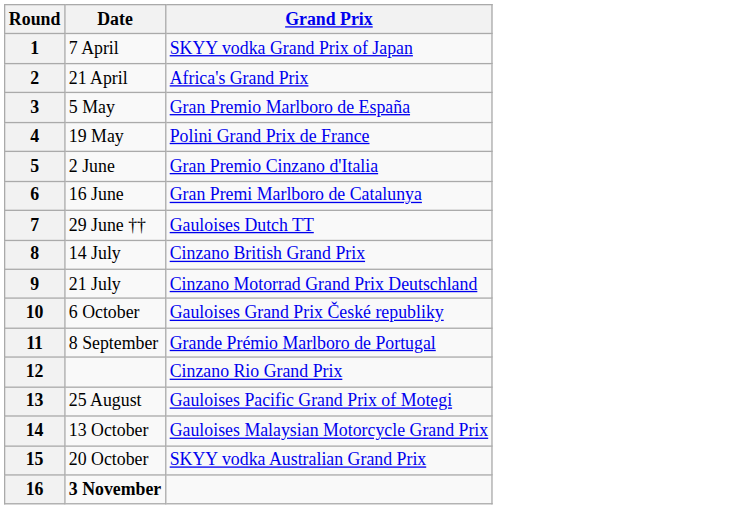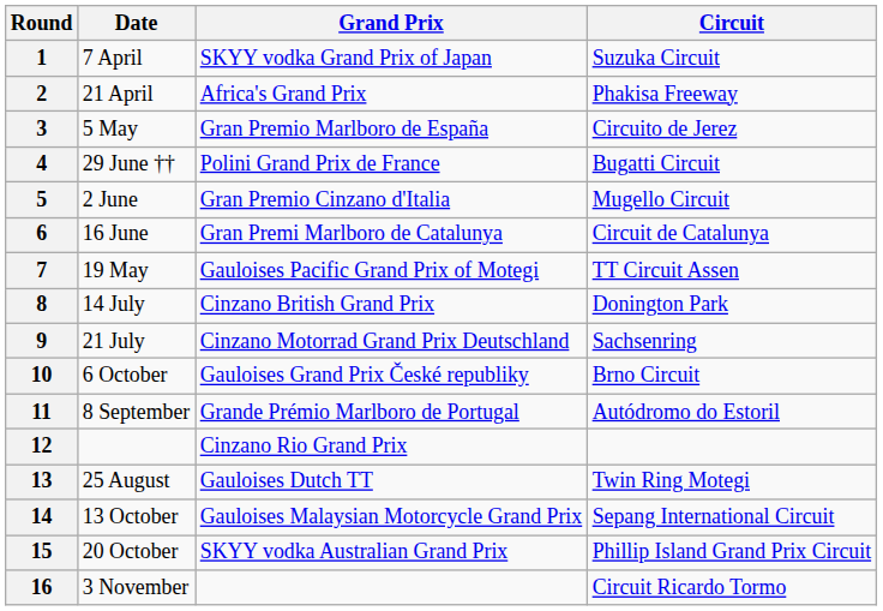 <table class="wikitable" style="font-size: 85%;">
 <tr>
 <th>Round</th>
 <th>Date</th>
 <th><a href='#'>Grand Prix</a></th>
+<th><a href='#'>Circuit</a></th>
 </tr>
 <tr>
 <th>1</th>
 <td>7 April</td>
 <td> <a href='#'>SKYY vodka Grand Prix of Japan</a></td>
+<td><a href='#'>Suzuka Circuit</a></td>
 </tr>
 <tr>
 <th>2</th>
 <td>21 April</td>
 <td> <a href='#'>Africa's Grand Prix</a></td>
+<td><a href='#'>Phakisa Freeway</a></td>
 </tr>
 <tr>
 <th>3</th>
 <td>5 May</td>
 <td> <a href='#'>Gran Premio Marlboro de España</a></td>
+<td><a href='#'>Circuito de Jerez</a></td>
 </tr>
 <tr>
 <th>4</th>
-<td>19 May</td>
+<td>29 June ††</td>
 <td> <a href='#'>Polini Grand Prix de France</a></td>
+<td><a href='#'>Bugatti Circuit</a></td>
 </tr>
 <tr>
 <th>5</th>
 <td>2 June</td>
 <td> <a href='#'>Gran Premio Cinzano d'Italia</a></td>
+<td><a href='#'>Mugello Circuit</a></td>
 </tr>
 <tr>
 <th>6</th>
 <td>16 June</td>
 <td> <a href='#'>Gran Premi Marlboro de Catalunya</a></td>
+<td><a href='#'>Circuit de Catalunya</a></td>
 </tr>
 <tr>
 <th>7</th>
-<td>29 June ††</td>
-<td> <a href='#'>Gauloises Dutch TT</a></td>
+<td>19 May</td>
+<td> <a href='#'>Gauloises Pacific Grand Prix of Motegi</a></td>
+<td><a href='#'>TT Circuit Assen</a></td>
 </tr>
 <tr>
 <th>8</th>
 <td>14 July</td>
 <td> <a href='#'>Cinzano British Grand Prix</a></td>
+<td><a href='#'>Donington Park</a></td>
 </tr>
 <tr>
 <th>9</th>
 <td>21 July</td>
 <td> <a href='#'>Cinzano Motorrad Grand Prix Deutschland</a></td>
+<td><a href='#'>Sachsenring</a></td>
 </tr>
 <tr>
 <th>10</th>
 <td>6 October</td>
 <td> <a href='#'>Gauloises Grand Prix České republiky</a></td>
+<td><a href='#'>Brno Circuit</a></td>
 </tr>
 <tr>
 <th>11</th>
 <td>8 September</td>
 <td> <a href='#'>Grande Prémio Marlboro de Portugal</a></td>
+<td><a href='#'>Autódromo do Estoril</a></td>
 </tr>
 <tr>
 <th>12</th>
 <td></td>
 <td> <a href='#'>Cinzano Rio Grand Prix</a></td>
+<td></td>
 </tr>
 <tr>
 <th>13</th>
 <td>25 August</td>
-<td> <a href='#'>Gauloises Pacific Grand Prix of Motegi</a></td>
+<td> <a href='#'>Gauloises Dutch TT</a></td>
+<td><a href='#'>Twin Ring Motegi</a></td>
 </tr>
 <tr>
 <th>14</th>
 <td>13 October</td>
 <td> <a href='#'>Gauloises Malaysian Motorcycle Grand Prix</a></td>
+<td><a href='#'>Sepang International Circuit</a></td>
 </tr>
 <tr>
 <th>15</th>
 <td>20 October</td>
 <td> <a href='#'>SKYY vodka Australian Grand Prix</a></td>
+<td><a href='#'>Phillip Island Grand Prix Circuit</a></td>
 </tr>
 <tr>
 <th>16</th>
-<td><strong>3 November</strong></td>
+<td>3 November</td>
 <td></td>
+<td><a href='#'>Circuit Ricardo Tormo</a></td>
 </tr>
 </table>
